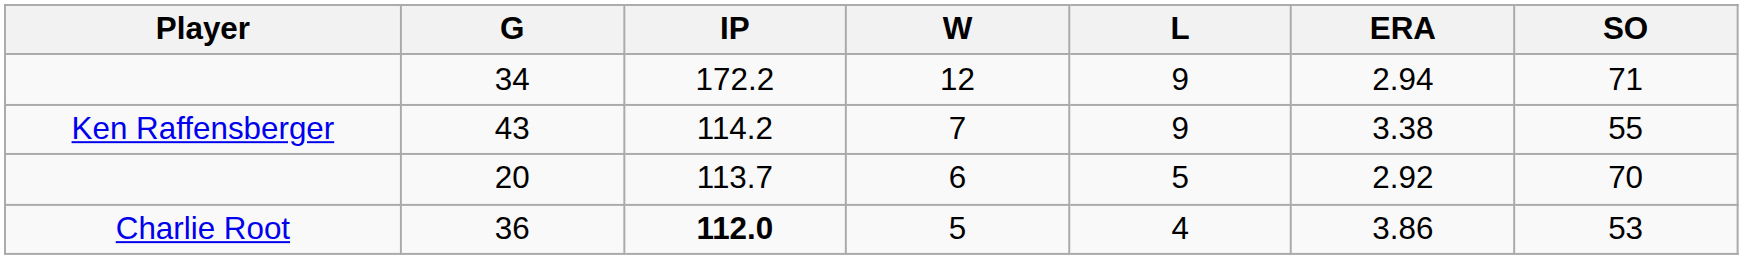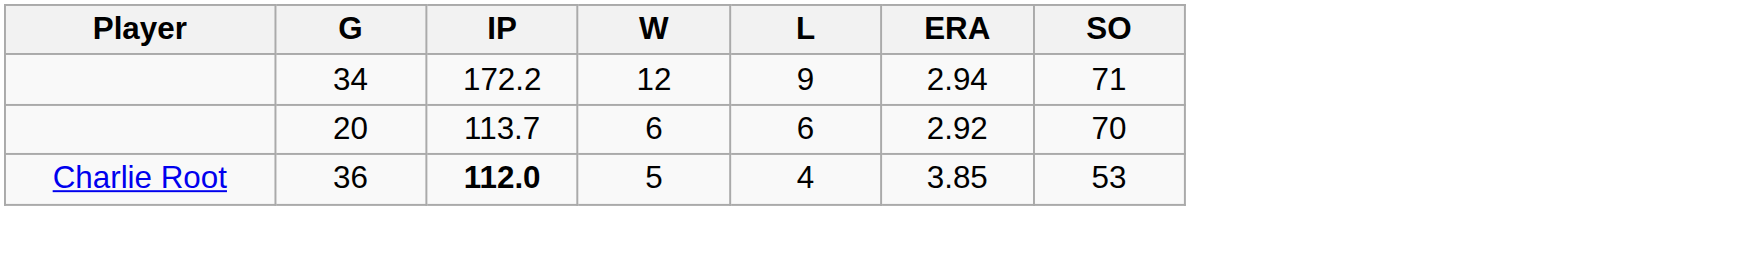 <table class="wikitable sortable">
 <tr>
 <th bgcolor="#DDDDFF" width="16%">Player</th>
 <th bgcolor="#DDDDFF" width="9%">G</th>
 <th bgcolor="#DDDDFF" width="9%">IP</th>
 <th bgcolor="#DDDDFF" width="9%">W</th>
 <th bgcolor="#DDDDFF" width="9%">L</th>
 <th bgcolor="#DDDDFF" width="9%">ERA</th>
 <th bgcolor="#DDDDFF" width="9%">SO</th>
 </tr>
 <tr align="center">
 <td></td>
 <td>34</td>
 <td>172.2</td>
 <td>12</td>
 <td>9</td>
 <td>2.94</td>
 <td>71</td>
 </tr>
-<tr align="center">
-<td><a href='#'>Ken Raffensberger</a></td>
-<td>43</td>
-<td>114.2</td>
-<td>7</td>
-<td>9</td>
-<td>3.38</td>
-<td>55</td>
-</tr>
 <tr align=center>
 <td></td>
 <td>20</td>
 <td>113.7</td>
 <td>6</td>
-<td>5</td>
+<td>6</td>
 <td>2.92</td>
 <td>70</td>
 </tr>
 <tr align="center">
 <td><a href='#'>Charlie Root</a></td>
 <td>36</td>
 <td><strong>112.0</strong></td>
 <td>5</td>
 <td>4</td>
-<td>3.86</td>
+<td>3.85</td>
 <td>53</td>
 </tr>
 </table>
